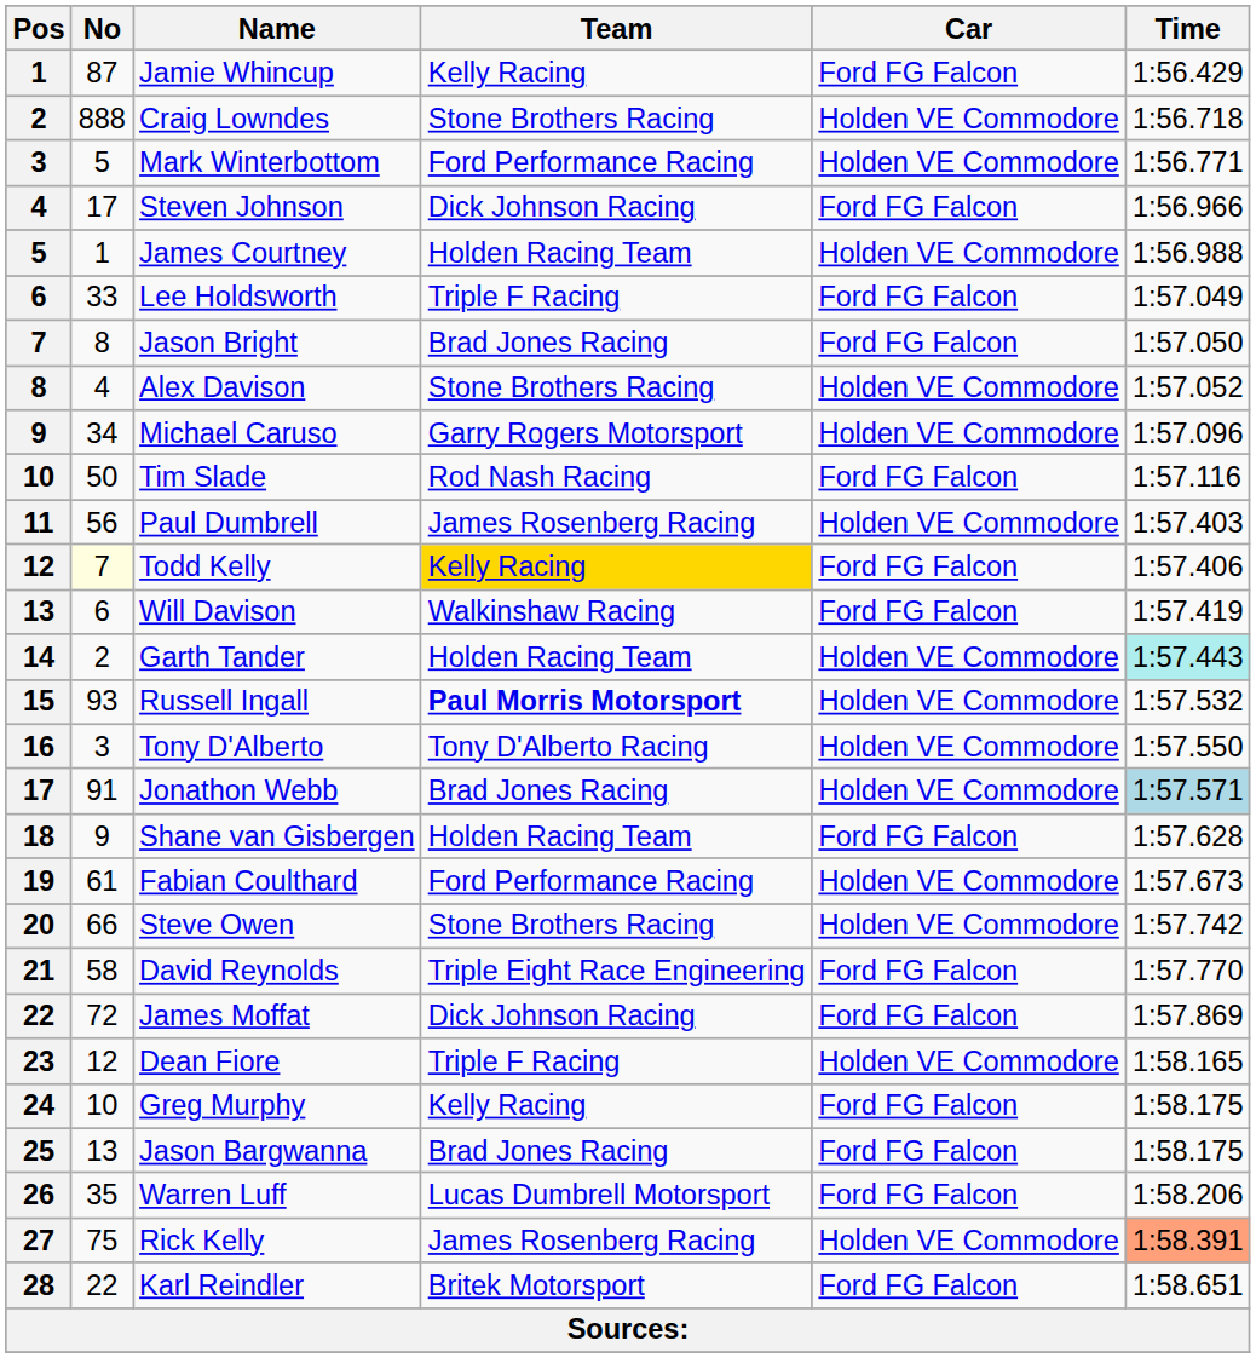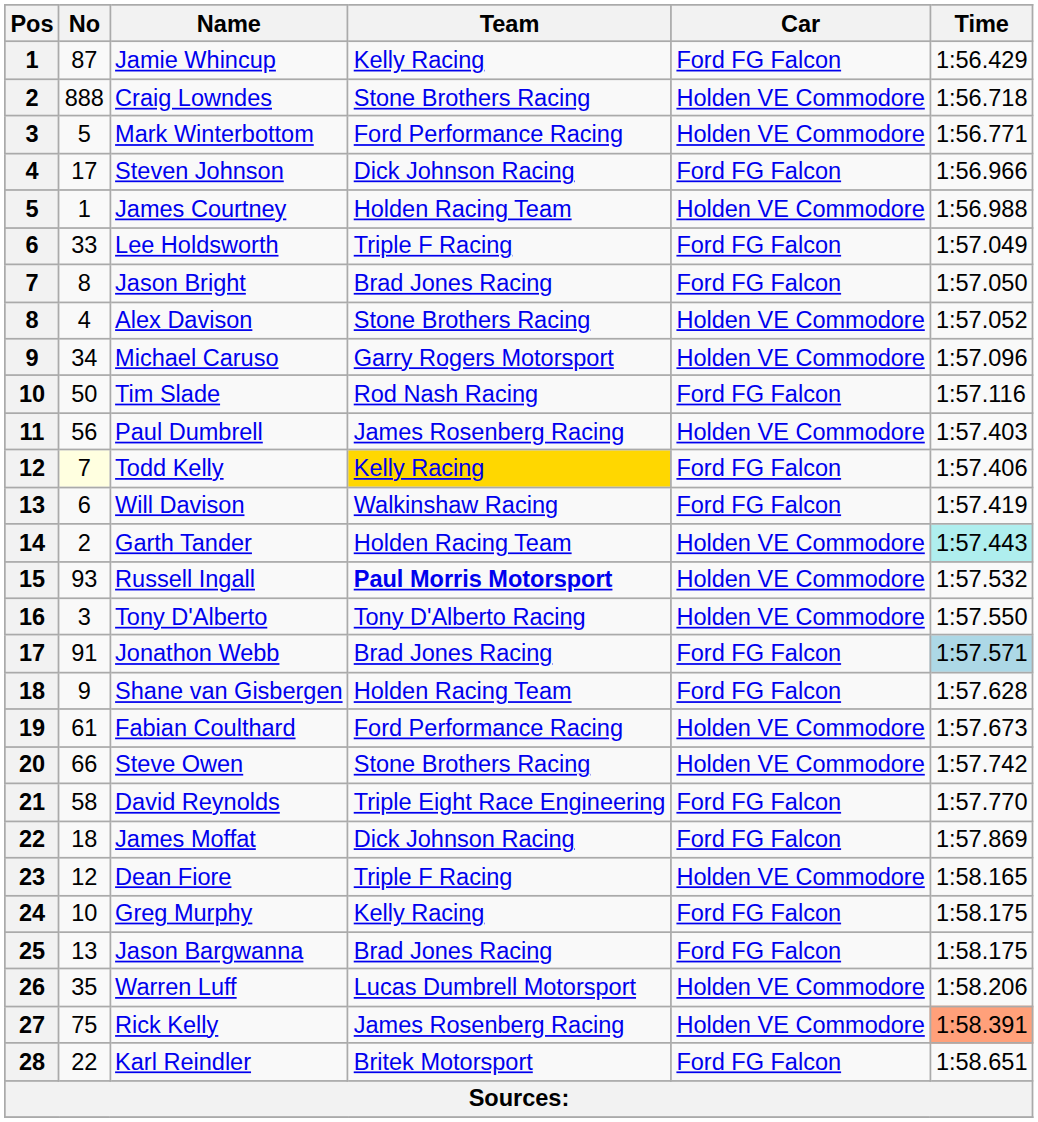 <table class="wikitable" style="font-size: 85%;">
 <tr>
 <th>Pos</th>
 <th>No</th>
 <th>Name</th>
 <th>Team</th>
 <th>Car</th>
 <th>Time</th>
 </tr>
 <tr>
 <th>1</th>
 <td align="center">87</td>
 <td> <a href='#'>Jamie Whincup</a></td>
 <td><a href='#'>Kelly Racing</a></td>
 <td><a href='#'>Ford FG Falcon</a></td>
 <td>1:56.429</td>
 </tr>
 <tr>
 <th>2</th>
 <td align="center">888</td>
 <td> <a href='#'>Craig Lowndes</a></td>
 <td><a href='#'>Stone Brothers Racing</a></td>
 <td><a href='#'>Holden VE Commodore</a></td>
 <td>1:56.718</td>
 </tr>
 <tr>
 <th>3</th>
 <td align="center">5</td>
 <td> <a href='#'>Mark Winterbottom</a></td>
 <td><a href='#'>Ford Performance Racing</a></td>
 <td><a href='#'>Holden VE Commodore</a></td>
 <td>1:56.771</td>
 </tr>
 <tr>
 <th>4</th>
 <td align="center">17</td>
 <td> <a href='#'>Steven Johnson</a></td>
 <td><a href='#'>Dick Johnson Racing</a></td>
 <td><a href='#'>Ford FG Falcon</a></td>
 <td>1:56.966</td>
 </tr>
 <tr>
 <th>5</th>
 <td align="center">1</td>
 <td> <a href='#'>James Courtney</a></td>
 <td><a href='#'>Holden Racing Team</a></td>
 <td><a href='#'>Holden VE Commodore</a></td>
 <td>1:56.988</td>
 </tr>
 <tr>
 <th>6</th>
 <td align="center">33</td>
 <td> <a href='#'>Lee Holdsworth</a></td>
 <td><a href='#'>Triple F Racing</a></td>
 <td><a href='#'>Ford FG Falcon</a></td>
 <td>1:57.049</td>
 </tr>
 <tr>
 <th>7</th>
 <td align="center">8</td>
 <td> <a href='#'>Jason Bright</a></td>
 <td><a href='#'>Brad Jones Racing</a></td>
 <td><a href='#'>Ford FG Falcon</a></td>
 <td>1:57.050</td>
 </tr>
 <tr>
 <th>8</th>
 <td align="center">4</td>
 <td> <a href='#'>Alex Davison</a></td>
 <td><a href='#'>Stone Brothers Racing</a></td>
 <td><a href='#'>Holden VE Commodore</a></td>
 <td>1:57.052</td>
 </tr>
 <tr>
 <th>9</th>
 <td align="center">34</td>
 <td> <a href='#'>Michael Caruso</a></td>
 <td><a href='#'>Garry Rogers Motorsport</a></td>
 <td><a href='#'>Holden VE Commodore</a></td>
 <td>1:57.096</td>
 </tr>
 <tr>
 <th>10</th>
 <td align="center">50</td>
 <td> <a href='#'>Tim Slade</a></td>
 <td><a href='#'>Rod Nash Racing</a></td>
 <td><a href='#'>Ford FG Falcon</a></td>
 <td>1:57.116</td>
 </tr>
 <tr>
 <th>11</th>
 <td align="center">56</td>
 <td> <a href='#'>Paul Dumbrell</a></td>
 <td><a href='#'>James Rosenberg Racing</a></td>
 <td><a href='#'>Holden VE Commodore</a></td>
 <td>1:57.403</td>
 </tr>
 <tr>
 <th>12</th>
 <td align="center" style="background: lightyellow;">7</td>
 <td> <a href='#'>Todd Kelly</a></td>
 <td style="background: gold;"><a href='#'>Kelly Racing</a></td>
 <td><a href='#'>Ford FG Falcon</a></td>
 <td>1:57.406</td>
 </tr>
 <tr>
 <th>13</th>
 <td align="center">6</td>
 <td> <a href='#'>Will Davison</a></td>
 <td><a href='#'>Walkinshaw Racing</a></td>
 <td><a href='#'>Ford FG Falcon</a></td>
 <td>1:57.419</td>
 </tr>
 <tr>
 <th>14</th>
 <td align="center">2</td>
 <td> <a href='#'>Garth Tander</a></td>
 <td><a href='#'>Holden Racing Team</a></td>
 <td><a href='#'>Holden VE Commodore</a></td>
 <td style="background: paleturquoise;">1:57.443</td>
 </tr>
 <tr>
 <th>15</th>
 <td align="center">93</td>
 <td> <a href='#'>Russell Ingall</a></td>
 <td><strong><a href='#'>Paul Morris Motorsport</a></strong></td>
 <td><a href='#'>Holden VE Commodore</a></td>
 <td>1:57.532</td>
 </tr>
 <tr>
 <th>16</th>
 <td align="center">3</td>
 <td> <a href='#'>Tony D'Alberto</a></td>
 <td><a href='#'>Tony D'Alberto Racing</a></td>
 <td><a href='#'>Holden VE Commodore</a></td>
 <td>1:57.550</td>
 </tr>
 <tr>
 <th>17</th>
 <td align="center">91</td>
 <td> <a href='#'>Jonathon Webb</a></td>
 <td><a href='#'>Brad Jones Racing</a></td>
-<td><a href='#'>Holden VE Commodore</a></td>
+<td><a href='#'>Ford FG Falcon</a></td>
 <td style="background: lightblue;">1:57.571</td>
 </tr>
 <tr>
 <th>18</th>
 <td align="center">9</td>
 <td> <a href='#'>Shane van Gisbergen</a></td>
 <td><a href='#'>Holden Racing Team</a></td>
 <td><a href='#'>Ford FG Falcon</a></td>
 <td>1:57.628</td>
 </tr>
 <tr>
 <th>19</th>
 <td align="center">61</td>
 <td> <a href='#'>Fabian Coulthard</a></td>
 <td><a href='#'>Ford Performance Racing</a></td>
 <td><a href='#'>Holden VE Commodore</a></td>
 <td>1:57.673</td>
 </tr>
 <tr>
 <th>20</th>
 <td align="center">66</td>
 <td> <a href='#'>Steve Owen</a></td>
 <td><a href='#'>Stone Brothers Racing</a></td>
 <td><a href='#'>Holden VE Commodore</a></td>
 <td>1:57.742</td>
 </tr>
 <tr>
 <th>21</th>
 <td align="center">58</td>
 <td> <a href='#'>David Reynolds</a></td>
 <td><a href='#'>Triple Eight Race Engineering</a></td>
 <td><a href='#'>Ford FG Falcon</a></td>
 <td>1:57.770</td>
 </tr>
 <tr>
 <th>22</th>
-<td align="center">72</td>
+<td align="center">18</td>
 <td> <a href='#'>James Moffat</a></td>
 <td><a href='#'>Dick Johnson Racing</a></td>
 <td><a href='#'>Ford FG Falcon</a></td>
 <td>1:57.869</td>
 </tr>
 <tr>
 <th>23</th>
 <td align="center">12</td>
 <td> <a href='#'>Dean Fiore</a></td>
 <td><a href='#'>Triple F Racing</a></td>
 <td><a href='#'>Holden VE Commodore</a></td>
 <td>1:58.165</td>
 </tr>
 <tr>
 <th>24</th>
 <td align="center">10</td>
 <td> <a href='#'>Greg Murphy</a></td>
 <td><a href='#'>Kelly Racing</a></td>
 <td><a href='#'>Ford FG Falcon</a></td>
 <td>1:58.175</td>
 </tr>
 <tr>
 <th>25</th>
 <td align="center">13</td>
 <td> <a href='#'>Jason Bargwanna</a></td>
 <td><a href='#'>Brad Jones Racing</a></td>
 <td><a href='#'>Ford FG Falcon</a></td>
 <td>1:58.175</td>
 </tr>
 <tr>
 <th>26</th>
 <td align="center">35</td>
 <td> <a href='#'>Warren Luff</a></td>
 <td><a href='#'>Lucas Dumbrell Motorsport</a></td>
-<td><a href='#'>Ford FG Falcon</a></td>
+<td><a href='#'>Holden VE Commodore</a></td>
 <td>1:58.206</td>
 </tr>
 <tr>
 <th>27</th>
 <td align="center">75</td>
 <td> <a href='#'>Rick Kelly</a></td>
 <td><a href='#'>James Rosenberg Racing</a></td>
 <td><a href='#'>Holden VE Commodore</a></td>
 <td style="background: lightsalmon;">1:58.391</td>
 </tr>
 <tr>
 <th>28</th>
 <td align="center">22</td>
 <td> <a href='#'>Karl Reindler</a></td>
 <td><a href='#'>Britek Motorsport</a></td>
 <td><a href='#'>Ford FG Falcon</a></td>
 <td>1:58.651</td>
 </tr>
 <tr>
 <th colspan="6">Sources:</th>
 </tr>
 <tr>
 </tr>
 </table>
